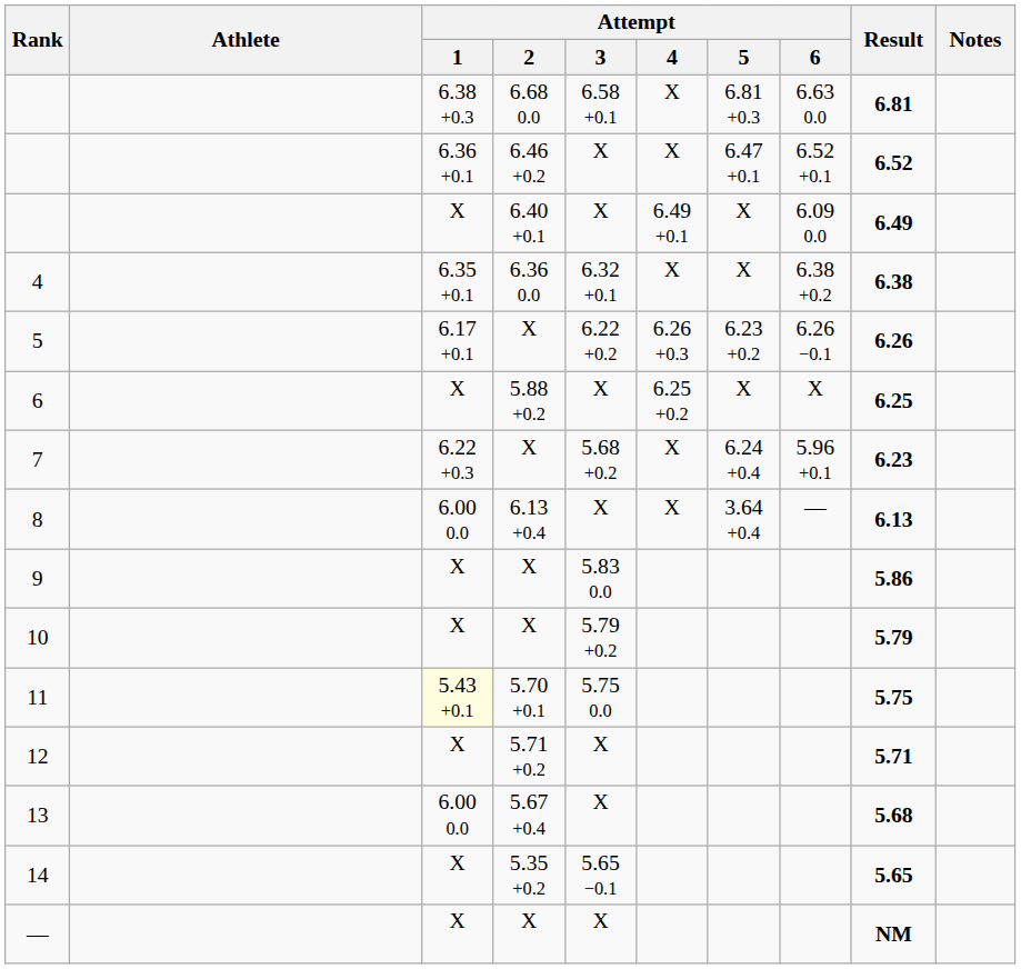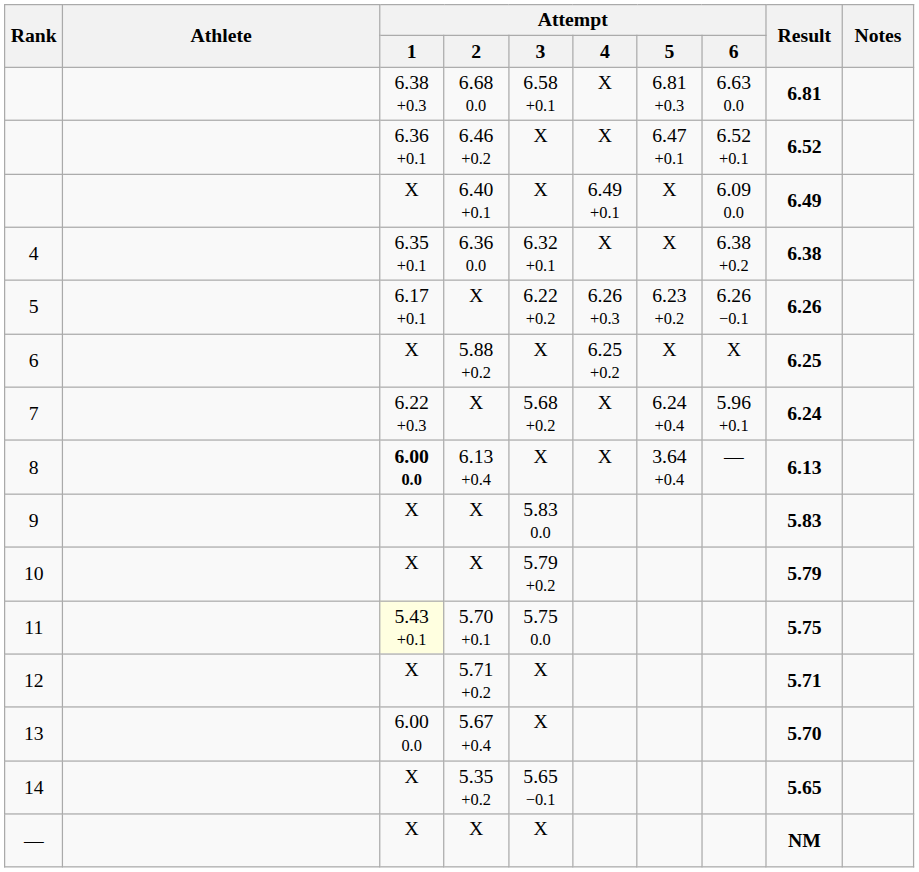 <table class="wikitable" style="text-align:center">
 <tr>
 <th rowspan=2 width=40>Rank</th>
 <th rowspan=2 width=250>Athlete</th>
 <th colspan=6>Attempt</th>
 <th rowspan=2 width=55>Result</th>
 <th rowspan=2 width=50>Notes</th>
 </tr>
 <tr>
 <th width=45>1</th>
 <th width=45>2</th>
 <th width=45>3</th>
 <th width=45>4</th>
 <th width=45>5</th>
 <th width=45>6</th>
 </tr>
 <tr>
 <td></td>
 <td align=left></td>
 <td>6.38<br><small>+0.3</small></td>
 <td>6.68<br><small>0.0</small></td>
 <td>6.58<br><small>+0.1</small></td>
 <td>X<br> </td>
 <td>6.81<br><small>+0.3</small></td>
 <td>6.63<br><small>0.0</small></td>
 <td><strong>6.81</strong></td>
 <td></td>
 </tr>
 <tr>
 <td></td>
 <td align=left></td>
 <td>6.36<br><small>+0.1</small></td>
 <td>6.46<br><small>+0.2</small></td>
 <td>X<br> </td>
 <td>X<br> </td>
 <td>6.47<br><small>+0.1</small></td>
 <td>6.52<br><small>+0.1</small></td>
 <td><strong>6.52</strong></td>
 <td></td>
 </tr>
 <tr>
 <td></td>
 <td align=left></td>
 <td>X<br> </td>
 <td>6.40<br><small>+0.1</small></td>
 <td>X<br> </td>
 <td>6.49<br><small>+0.1</small></td>
 <td>X<br> </td>
 <td>6.09<br><small>0.0</small></td>
 <td><strong>6.49</strong></td>
 <td></td>
 </tr>
 <tr>
 <td>4</td>
 <td align=left></td>
 <td>6.35<br><small>+0.1</small></td>
 <td>6.36<br><small>0.0</small></td>
 <td>6.32<br><small>+0.1</small></td>
 <td>X<br> </td>
 <td>X<br> </td>
 <td>6.38<br><small>+0.2</small></td>
 <td><strong>6.38</strong></td>
 <td></td>
 </tr>
 <tr>
 <td>5</td>
 <td align=left></td>
 <td>6.17<br><small>+0.1</small></td>
 <td>X<br> </td>
 <td>6.22<br><small>+0.2</small></td>
 <td>6.26<br><small>+0.3</small></td>
 <td>6.23<br><small>+0.2</small></td>
 <td>6.26<br><small>−0.1</small></td>
 <td><strong>6.26</strong></td>
 <td></td>
 </tr>
 <tr>
 <td>6</td>
 <td align=left></td>
 <td>X<br> </td>
 <td>5.88<br><small>+0.2</small></td>
 <td>X<br> </td>
 <td>6.25<br><small>+0.2</small></td>
 <td>X<br> </td>
 <td>X<br> </td>
 <td><strong>6.25</strong></td>
 <td></td>
 </tr>
 <tr>
 <td>7</td>
 <td align=left></td>
 <td>6.22<br><small>+0.3</small></td>
 <td>X<br> </td>
 <td>5.68<br><small>+0.2</small></td>
 <td>X<br> </td>
 <td>6.24<br><small>+0.4</small></td>
 <td>5.96<br><small>+0.1</small></td>
-<td><strong>6.23</strong></td>
+<td><strong>6.24</strong></td>
 <td></td>
 </tr>
 <tr>
 <td>8</td>
 <td align=left></td>
-<td>6.00<br><small>0.0</small></td>
+<td><strong>6.00<br><small>0.0</small></strong></td>
 <td>6.13<br><small>+0.4</small></td>
 <td>X<br> </td>
 <td>X<br> </td>
 <td>3.64<br><small>+0.4</small></td>
 <td>—<br> </td>
 <td><strong>6.13</strong></td>
 <td></td>
 </tr>
 <tr>
 <td>9</td>
 <td align=left></td>
 <td>X<br> </td>
 <td>X<br> </td>
 <td>5.83<br><small>0.0</small></td>
 <td></td>
 <td></td>
 <td></td>
-<td><strong>5.86</strong></td>
+<td><strong>5.83</strong></td>
 <td></td>
 </tr>
 <tr>
 <td>10</td>
 <td align=left></td>
 <td>X<br> </td>
 <td>X<br> </td>
 <td>5.79<br><small>+0.2</small></td>
 <td></td>
 <td></td>
 <td></td>
 <td><strong>5.79</strong></td>
 <td></td>
 </tr>
 <tr>
 <td>11</td>
 <td align=left></td>
 <td style="background: lightyellow;">5.43<br><small>+0.1</small></td>
 <td>5.70<br><small>+0.1</small></td>
 <td>5.75<br><small>0.0</small></td>
 <td></td>
 <td></td>
 <td></td>
 <td><strong>5.75</strong></td>
 <td></td>
 </tr>
 <tr>
 <td>12</td>
 <td align=left></td>
 <td>X<br> </td>
 <td>5.71<br><small>+0.2</small></td>
 <td>X<br> </td>
 <td></td>
 <td></td>
 <td></td>
 <td><strong>5.71</strong></td>
 <td></td>
 </tr>
 <tr>
 <td>13</td>
 <td align=left></td>
 <td>6.00<br><small>0.0</small></td>
 <td>5.67<br><small>+0.4</small></td>
 <td>X<br> </td>
 <td></td>
 <td></td>
 <td></td>
-<td><strong>5.68</strong></td>
+<td><strong>5.70</strong></td>
 <td></td>
 </tr>
 <tr>
 <td>14</td>
 <td align=left></td>
 <td>X<br> </td>
 <td>5.35<br><small>+0.2</small></td>
 <td>5.65<br><small>−0.1</small></td>
 <td></td>
 <td></td>
 <td></td>
 <td><strong>5.65</strong></td>
 <td></td>
 </tr>
 <tr>
 <td>—</td>
 <td align=left></td>
 <td>X<br> </td>
 <td>X<br> </td>
 <td>X<br> </td>
 <td></td>
 <td></td>
 <td></td>
 <td><strong>NM</strong></td>
 <td></td>
 </tr>
 </table>
